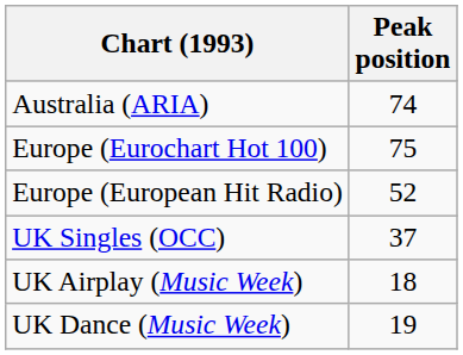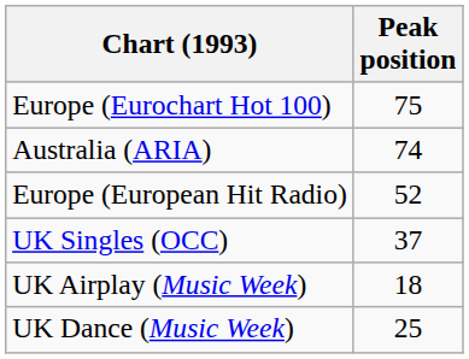 <table class="wikitable">
 <tr>
 <th>Chart (1993)</th>
 <th>Peak<br>position</th>
 </tr>
 <tr>
+<td>Europe (<a href='#'>Eurochart Hot 100</a>)</td>
+<td align="center">75</td>
+</tr>
+<tr>
 <td>Australia (<a href='#'>ARIA</a>)</td>
 <td align="center">74</td>
-</tr>
-<tr>
-<td>Europe (<a href='#'>Eurochart Hot 100</a>)</td>
-<td align="center">75</td>
 </tr>
 <tr>
 <td>Europe (European Hit Radio)</td>
 <td align="center">52</td>
 </tr>
 <tr>
 <td><a href='#'>UK Singles</a> (<a href='#'>OCC</a>)</td>
 <td align="center">37</td>
 </tr>
 <tr>
 <td>UK Airplay (<em><a href='#'>Music Week</a></em>)</td>
 <td align="center">18</td>
 </tr>
 <tr>
 <td>UK Dance (<em><a href='#'>Music Week</a></em>)</td>
-<td align="center">19</td>
+<td align="center">25</td>
 </tr>
 </table>
